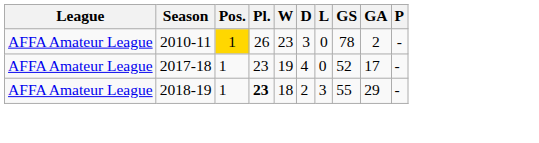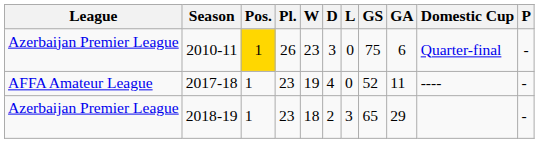 <table class="wikitable">
 <tr>
 <th>League</th>
 <th>Season</th>
 <th>Pos.</th>
 <th>Pl.</th>
 <th>W</th>
 <th>D</th>
 <th>L</th>
 <th>GS</th>
 <th>GA</th>
+<th>Domestic Cup</th>
 <th>P</th>
 </tr>
 <tr>
-<td><a href='#'>AFFA Amateur League</a></td>
+<td><a href='#'>Azerbaijan Premier League</a><br><br></td>
 <td align="center">2010-11</td>
 <td align="center" bgcolor="gold">1</td>
 <td align="center">26</td>
 <td align="center">23</td>
 <td align="center">3</td>
 <td align="center">0</td>
-<td align="center">78</td>
-<td align="center">2</td>
+<td align="center">75</td>
+<td align="center">6</td>
+<td><a href='#'>Quarter-final</a></td>
 <td align="center">-</td>
 </tr>
 <tr>
 <td><a href='#'>AFFA Amateur League</a></td>
 <td>2017-18</td>
 <td>1</td>
 <td>23</td>
 <td>19</td>
 <td>4</td>
 <td>0</td>
 <td>52</td>
-<td>17</td>
+<td>11</td>
+<td>----</td>
 <td>-</td>
 </tr>
 <tr>
-<td><a href='#'>AFFA Amateur League</a></td>
+<td><a href='#'>Azerbaijan Premier League</a><br><br></td>
 <td>2018-19</td>
 <td>1</td>
-<td><strong>23</strong></td>
+<td>23</td>
 <td>18</td>
 <td>2</td>
 <td>3</td>
-<td>55</td>
+<td>65</td>
 <td>29</td>
+<td></td>
 <td>-</td>
 </tr>
 </table>
